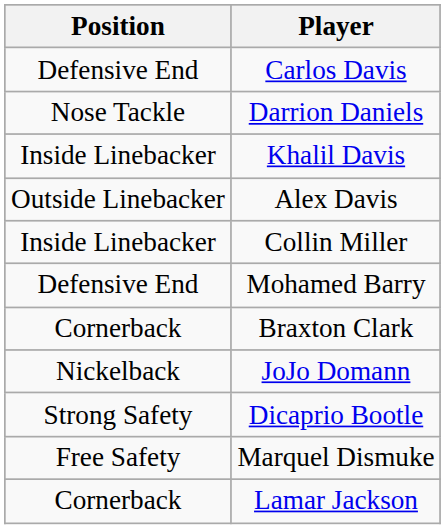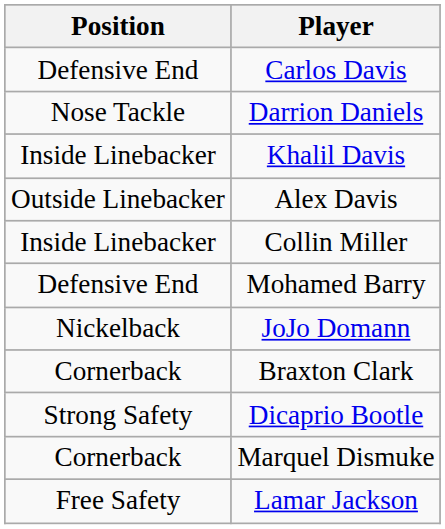 <table class="wikitable" style="text-align: center;">
 <tr>
 <th>Position</th>
 <th>Player</th>
 </tr>
 <tr>
 <td>Defensive End</td>
 <td><a href='#'>Carlos Davis</a></td>
 </tr>
 <tr>
 <td>Nose Tackle</td>
 <td><a href='#'>Darrion Daniels</a></td>
 </tr>
 <tr>
 <td>Inside Linebacker</td>
 <td><a href='#'>Khalil Davis</a></td>
 </tr>
 <tr>
 <td>Outside Linebacker</td>
 <td>Alex Davis</td>
 </tr>
 <tr>
 <td>Inside Linebacker</td>
 <td>Collin Miller</td>
 </tr>
 <tr>
 <td>Defensive End</td>
 <td>Mohamed Barry</td>
 </tr>
 <tr>
+<td>Nickelback</td>
+<td><a href='#'>JoJo Domann</a></td>
+</tr>
+<tr>
 <td>Cornerback</td>
 <td>Braxton Clark</td>
-</tr>
-<tr>
-<td>Nickelback</td>
-<td><a href='#'>JoJo Domann</a></td>
 </tr>
 <tr>
 <td>Strong Safety</td>
 <td><a href='#'>Dicaprio Bootle</a></td>
 </tr>
 <tr>
-<td>Free Safety</td>
+<td>Cornerback</td>
 <td>Marquel Dismuke</td>
 </tr>
 <tr>
-<td>Cornerback</td>
+<td>Free Safety</td>
 <td><a href='#'>Lamar Jackson</a></td>
 </tr>
 </table>
